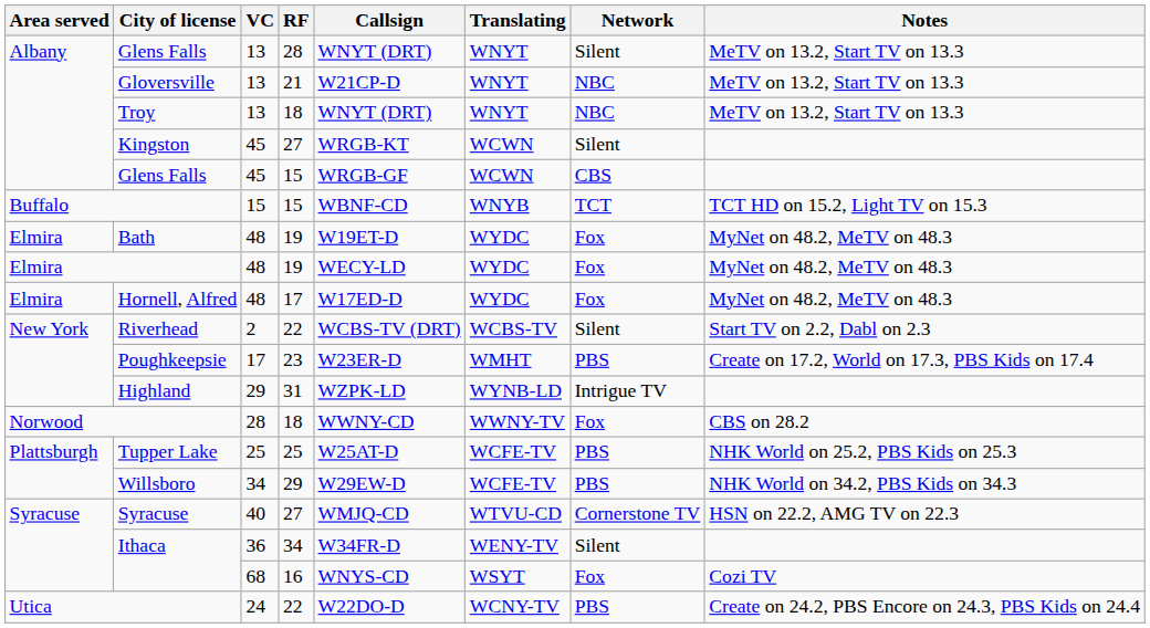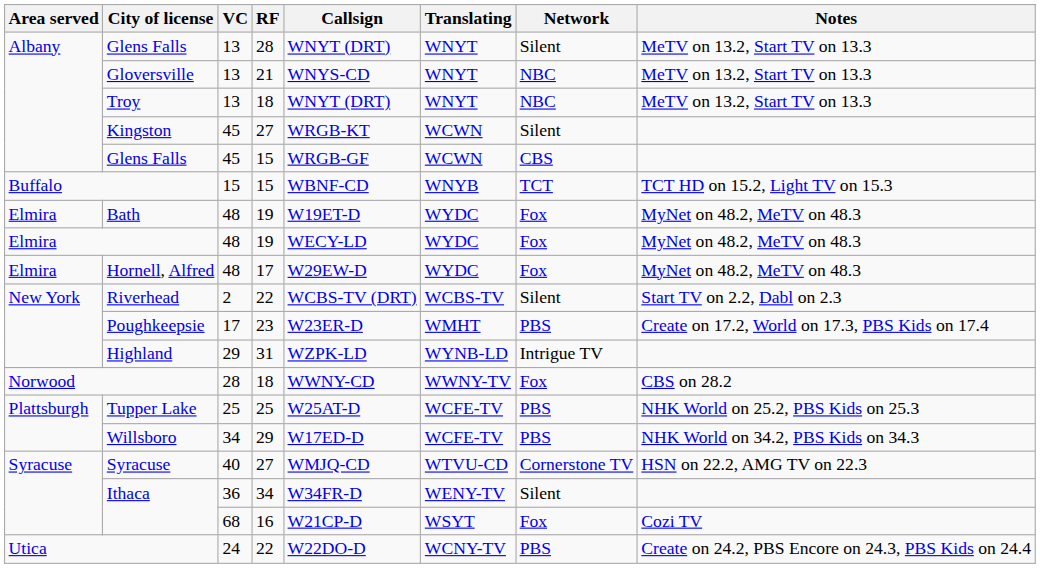 <table class="sortable wikitable" style="margin: 1em 1em 1em 0; background: #f9f9f9;">
 <tr>
 <th>Area served</th>
 <th>City of license</th>
 <th>VC</th>
 <th>RF</th>
 <th>Callsign</th>
 <th>Translating</th>
 <th>Network</th>
 <th class="unsortable">Notes</th>
 </tr>
 <tr style="vertical-align: top; text-align: left;">
 <td colspan="1" rowspan="5"><a href='#'>Albany</a></td>
 <td><a href='#'>Glens Falls</a></td>
 <td>13</td>
 <td>28</td>
 <td><a href='#'>WNYT (DRT)</a></td>
 <td><a href='#'>WNYT</a></td>
 <td>Silent</td>
 <td><a href='#'>MeTV</a> on 13.2, <a href='#'>Start TV</a> on 13.3</td>
 </tr>
 <tr style="vertical-align: top; text-align: left;">
 <td><a href='#'>Gloversville</a></td>
 <td>13</td>
 <td>21</td>
-<td><a href='#'>W21CP-D</a></td>
+<td><a href='#'>WNYS-CD</a></td>
 <td><a href='#'>WNYT</a></td>
 <td><a href='#'>NBC</a></td>
 <td><a href='#'>MeTV</a> on 13.2, <a href='#'>Start TV</a> on 13.3</td>
 </tr>
 <tr style="vertical-align: top; text-align: left;">
 <td><a href='#'>Troy</a></td>
 <td>13</td>
 <td>18</td>
 <td><a href='#'>WNYT (DRT)</a></td>
 <td><a href='#'>WNYT</a></td>
 <td><a href='#'>NBC</a></td>
 <td><a href='#'>MeTV</a> on 13.2, <a href='#'>Start TV</a> on 13.3</td>
 </tr>
 <tr style="vertical-align: top; text-align: left;">
 <td><a href='#'>Kingston</a></td>
 <td>45</td>
 <td>27</td>
 <td><a href='#'>WRGB-KT</a></td>
 <td><a href='#'>WCWN</a></td>
 <td>Silent</td>
 <td></td>
 </tr>
 <tr style="vertical-align: top; text-align: left;">
 <td><a href='#'>Glens Falls</a></td>
 <td>45</td>
 <td>15</td>
 <td><a href='#'>WRGB-GF</a></td>
 <td><a href='#'>WCWN</a></td>
 <td><a href='#'>CBS</a></td>
 <td></td>
 </tr>
 <tr style="vertical-align: top; text-align: left;">
 <td colspan="2"><a href='#'>Buffalo</a></td>
 <td>15</td>
 <td>15</td>
 <td><a href='#'>WBNF-CD</a></td>
 <td><a href='#'>WNYB</a></td>
 <td><a href='#'>TCT</a></td>
 <td><a href='#'>TCT HD</a> on 15.2, <a href='#'>Light TV</a> on 15.3</td>
 </tr>
 <tr style="vertical-align: top; text-align: left;">
 <td><a href='#'>Elmira</a></td>
 <td><a href='#'>Bath</a></td>
 <td>48</td>
 <td>19</td>
 <td><a href='#'>W19ET-D</a></td>
 <td><a href='#'>WYDC</a></td>
 <td><a href='#'>Fox</a></td>
 <td><a href='#'>MyNet</a> on 48.2, <a href='#'>MeTV</a> on 48.3</td>
 </tr>
 <tr style="vertical-align: top; text-align: left;">
 <td colspan="2"><a href='#'>Elmira</a></td>
 <td>48</td>
 <td>19</td>
 <td><a href='#'>WECY-LD</a></td>
 <td><a href='#'>WYDC</a></td>
 <td><a href='#'>Fox</a></td>
 <td><a href='#'>MyNet</a> on 48.2, <a href='#'>MeTV</a> on 48.3</td>
 </tr>
 <tr style="vertical-align: top; text-align: left;">
 <td><a href='#'>Elmira</a></td>
 <td><a href='#'>Hornell</a>, <a href='#'>Alfred</a></td>
 <td>48</td>
 <td>17</td>
-<td><a href='#'>W17ED-D</a></td>
+<td><a href='#'>W29EW-D</a></td>
 <td><a href='#'>WYDC</a></td>
 <td><a href='#'>Fox</a></td>
 <td><a href='#'>MyNet</a> on 48.2, <a href='#'>MeTV</a> on 48.3</td>
 </tr>
 <tr style="vertical-align: top; text-align: left;">
 <td colspan="1" rowspan="3"><a href='#'>New York</a></td>
 <td><a href='#'>Riverhead</a></td>
 <td>2</td>
 <td>22</td>
 <td><a href='#'>WCBS-TV (DRT)</a></td>
 <td><a href='#'>WCBS-TV</a></td>
 <td>Silent</td>
 <td><a href='#'>Start TV</a> on 2.2, <a href='#'>Dabl</a> on 2.3</td>
 </tr>
 <tr style="vertical-align: top; text-align: left;">
 <td><a href='#'>Poughkeepsie</a></td>
 <td>17</td>
 <td>23</td>
 <td><a href='#'>W23ER-D</a></td>
 <td><a href='#'>WMHT</a></td>
 <td><a href='#'>PBS</a></td>
 <td><a href='#'>Create</a> on 17.2, <a href='#'>World</a> on 17.3, <a href='#'>PBS Kids</a> on 17.4</td>
 </tr>
 <tr style="vertical-align: top; text-align: left;">
 <td><a href='#'>Highland</a></td>
 <td>29</td>
 <td>31</td>
 <td><a href='#'>WZPK-LD</a></td>
 <td><a href='#'>WYNB-LD</a></td>
 <td>Intrigue TV</td>
 <td></td>
 </tr>
 <tr style="vertical-align: top; text-align: left;">
 <td colspan="2"><a href='#'>Norwood</a></td>
 <td>28</td>
 <td>18</td>
 <td><a href='#'>WWNY-CD</a></td>
 <td><a href='#'>WWNY-TV</a></td>
 <td><a href='#'>Fox</a></td>
 <td><a href='#'>CBS</a> on 28.2</td>
 </tr>
 <tr style="vertical-align: top; text-align: left;">
 <td colspan="1" rowspan="2"><a href='#'>Plattsburgh</a></td>
 <td><a href='#'>Tupper Lake</a></td>
 <td>25</td>
 <td>25</td>
 <td><a href='#'>W25AT-D</a></td>
 <td><a href='#'>WCFE-TV</a></td>
 <td><a href='#'>PBS</a></td>
 <td><a href='#'>NHK World</a> on 25.2, <a href='#'>PBS Kids</a> on 25.3</td>
 </tr>
 <tr style="vertical-align: top; text-align: left;">
 <td><a href='#'>Willsboro</a></td>
 <td>34</td>
 <td>29</td>
-<td><a href='#'>W29EW-D</a></td>
+<td><a href='#'>W17ED-D</a></td>
 <td><a href='#'>WCFE-TV</a></td>
 <td><a href='#'>PBS</a></td>
 <td><a href='#'>NHK World</a> on 34.2, <a href='#'>PBS Kids</a> on 34.3</td>
 </tr>
 <tr style="vertical-align: top; text-align: left;">
 <td colspan="1" rowspan="3"><a href='#'>Syracuse</a></td>
 <td><a href='#'>Syracuse</a></td>
 <td>40</td>
 <td>27</td>
 <td><a href='#'>WMJQ-CD</a></td>
 <td><a href='#'>WTVU-CD</a></td>
 <td><a href='#'>Cornerstone TV</a></td>
 <td><a href='#'>HSN</a> on 22.2, AMG TV on 22.3</td>
 </tr>
 <tr style="vertical-align: top; text-align: left;">
 <td colspan="1" rowspan="2"><a href='#'>Ithaca</a></td>
 <td>36</td>
 <td>34</td>
 <td><a href='#'>W34FR-D</a></td>
 <td><a href='#'>WENY-TV</a></td>
 <td>Silent</td>
 <td></td>
 </tr>
 <tr style="vertical-align: top; text-align: left;">
 <td>68</td>
 <td>16</td>
-<td><a href='#'>WNYS-CD</a></td>
+<td><a href='#'>W21CP-D</a></td>
 <td><a href='#'>WSYT</a></td>
 <td><a href='#'>Fox</a></td>
 <td><a href='#'>Cozi TV</a></td>
 </tr>
 <tr style="vertical-align: top; text-align: left;">
 <td colspan="2"><a href='#'>Utica</a></td>
 <td>24</td>
 <td>22</td>
 <td><a href='#'>W22DO-D</a></td>
 <td><a href='#'>WCNY-TV</a></td>
 <td><a href='#'>PBS</a></td>
 <td><a href='#'>Create</a> on 24.2, PBS Encore on 24.3, <a href='#'>PBS Kids</a> on 24.4</td>
 </tr>
 </table>
